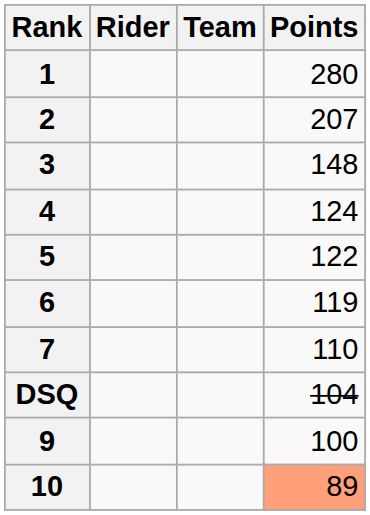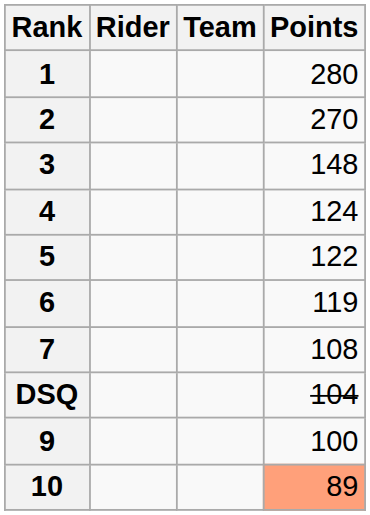 <table class="wikitable">
 <tr>
 <th scope="col">Rank</th>
 <th scope="col">Rider</th>
 <th scope="col">Team</th>
 <th scope="col">Points</th>
 </tr>
 <tr>
 <th scope="row">1</th>
 <td> </td>
 <td></td>
 <td align=right>280</td>
 </tr>
 <tr>
 <th scope="row">2</th>
 <td></td>
 <td></td>
-<td align=right>207</td>
+<td align=right>270</td>
 </tr>
 <tr>
 <th scope="row">3</th>
 <td></td>
 <td></td>
 <td align=right>148</td>
 </tr>
 <tr>
 <th scope="row">4</th>
 <td></td>
 <td></td>
 <td align=right>124</td>
 </tr>
 <tr>
 <th scope="row">5</th>
 <td></td>
 <td></td>
 <td align=right>122</td>
 </tr>
 <tr>
 <th scope="row">6</th>
 <td></td>
 <td></td>
 <td align=right>119</td>
 </tr>
 <tr>
 <th scope="row">7</th>
 <td></td>
 <td></td>
-<td align=right>110</td>
+<td align=right>108</td>
 </tr>
 <tr>
 <th scope="row">DSQ</th>
 <td><s></s></td>
 <td><s></s></td>
 <td align=right><s> 104 </s></td>
 </tr>
 <tr>
 <th scope="row">9</th>
 <td>  </td>
 <td></td>
 <td align=right>100</td>
 </tr>
 <tr>
 <th scope="row">10</th>
 <td> </td>
 <td></td>
 <td align=right style="background: lightsalmon;">89</td>
 </tr>
 </table>
